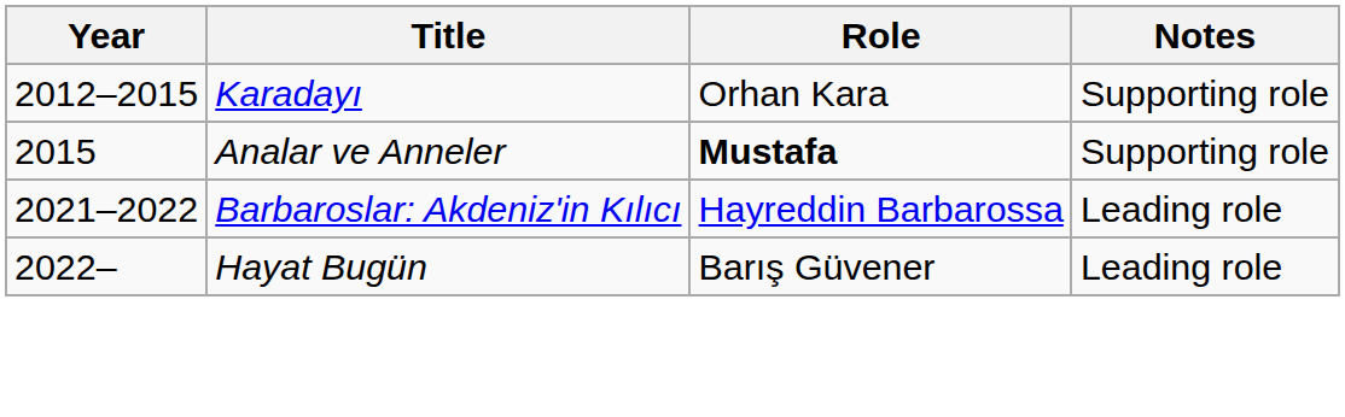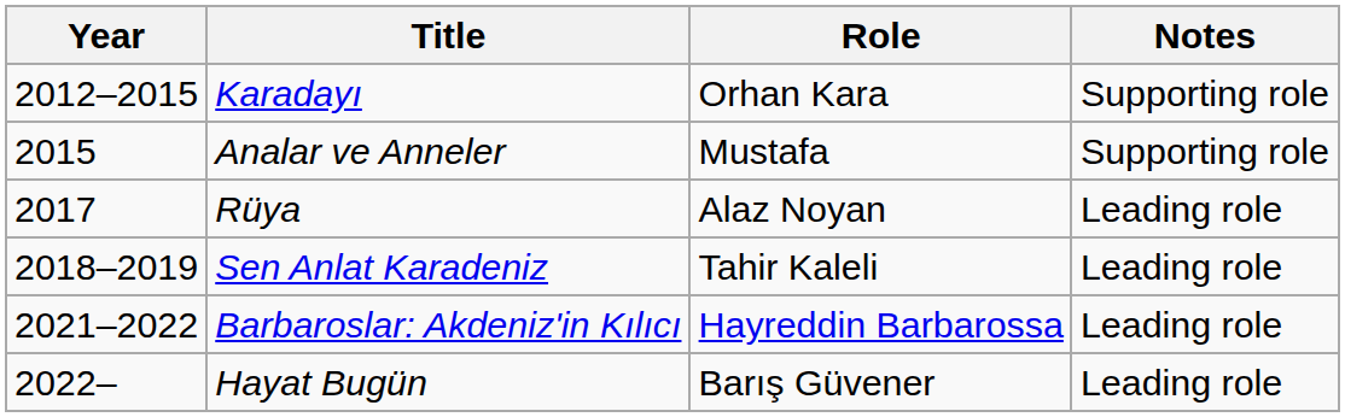 <table class="wikitable" style="font-size: 95%;">
 <tr>
 <th>Year</th>
 <th>Title</th>
 <th>Role</th>
 <th>Notes</th>
 </tr>
 <tr>
 <td>2012–2015</td>
 <td><em><a href='#'>Karadayı</a></em></td>
 <td>Orhan Kara</td>
 <td>Supporting role</td>
 </tr>
 <tr>
 <td>2015</td>
 <td><em>Analar ve Anneler</em></td>
-<td><strong>Mustafa</strong></td>
+<td>Mustafa</td>
 <td>Supporting role</td>
+</tr>
+<tr>
+<td>2017</td>
+<td><em>Rüya</em></td>
+<td>Alaz Noyan</td>
+<td>Leading role</td>
+</tr>
+<tr>
+<td>2018–2019</td>
+<td><em><a href='#'>Sen Anlat Karadeniz</a></em></td>
+<td>Tahir Kaleli</td>
+<td>Leading role</td>
 </tr>
 <tr>
 <td>2021–2022</td>
 <td><em><a href='#'>Barbaroslar: Akdeniz'in Kılıcı</a></em></td>
 <td><a href='#'>Hayreddin Barbarossa</a></td>
 <td>Leading role</td>
 </tr>
 <tr>
 <td>2022–</td>
 <td><em>Hayat Bugün</em></td>
 <td>Barış Güvener</td>
 <td>Leading role</td>
 </tr>
 </table>
